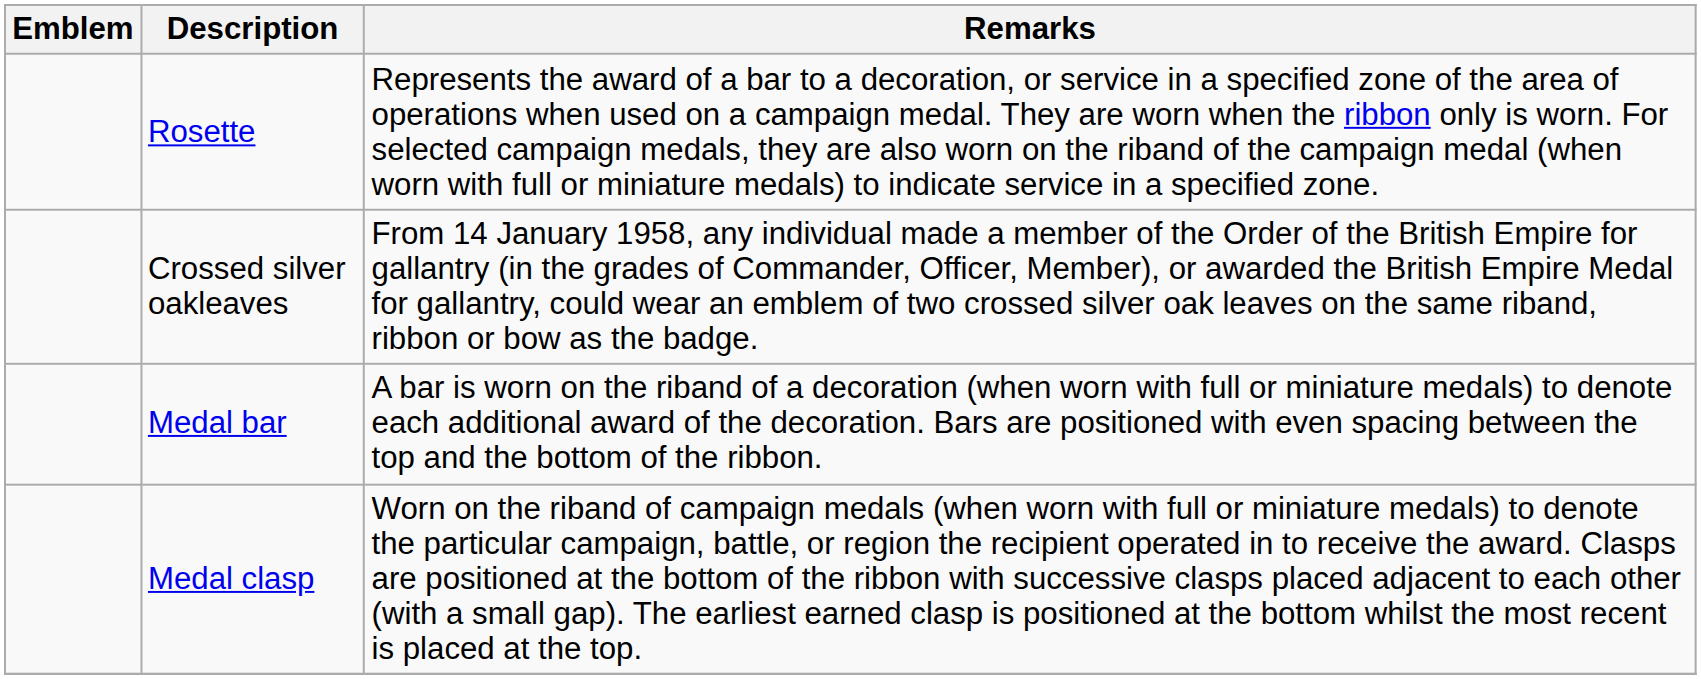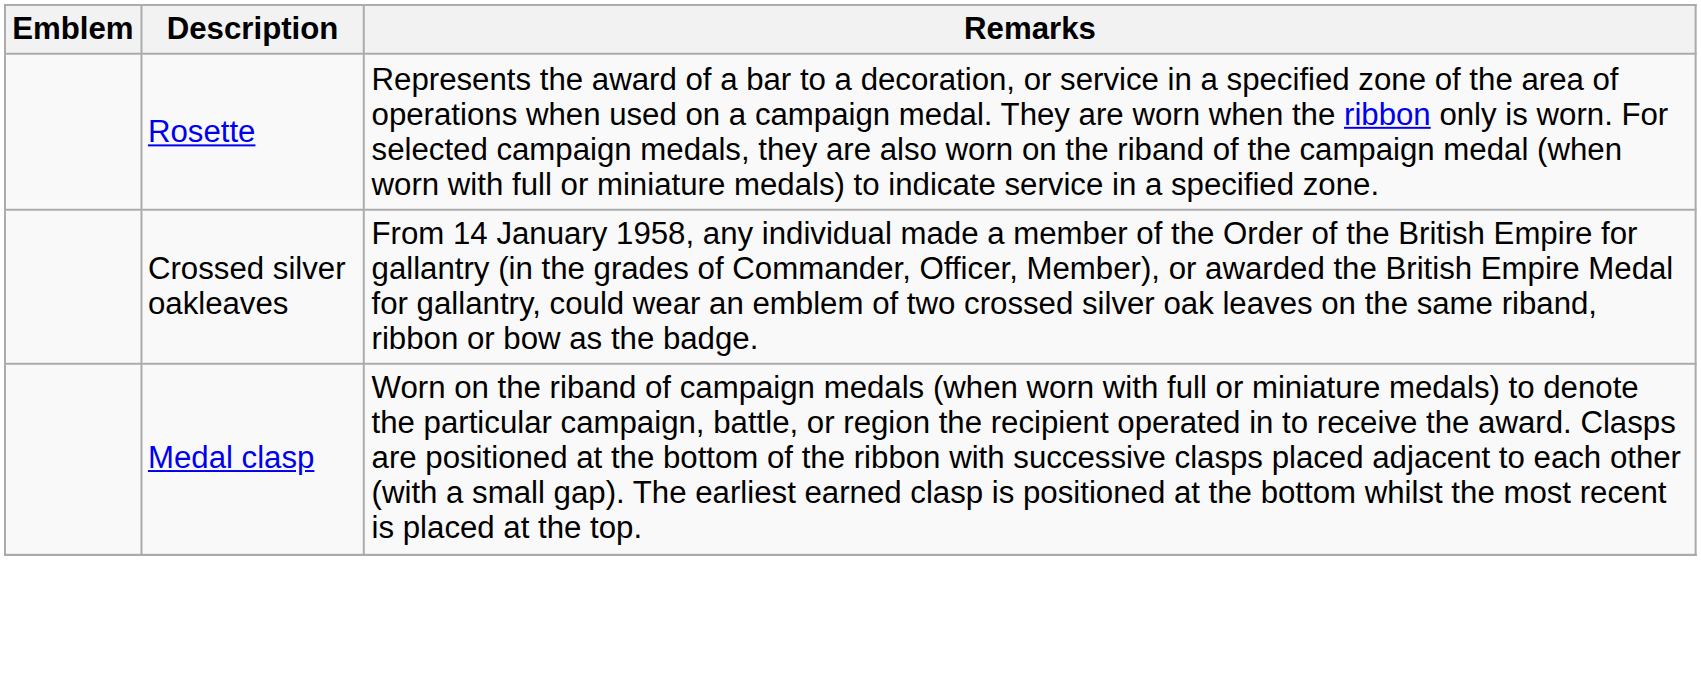 <table class="wikitable">
 <tr>
 <th>Emblem</th>
 <th>Description</th>
 <th>Remarks</th>
 </tr>
 <tr>
 <td></td>
 <td><a href='#'>Rosette</a></td>
 <td>Represents the award of a bar to a decoration, or service in a specified zone of the area of operations when used on a campaign medal. They are worn when the <a href='#'>ribbon</a> only is worn. For selected campaign medals, they are also worn on the riband of the campaign medal (when worn with full or miniature medals) to indicate service in a specified zone.</td>
 </tr>
 <tr>
 <td></td>
 <td>Crossed silver oakleaves</td>
 <td>From 14 January 1958, any individual made a member of the Order of the British Empire for gallantry (in the grades of Commander, Officer, Member), or awarded the British Empire Medal for gallantry, could wear an emblem of two crossed silver oak leaves on the same riband, ribbon or bow as the badge.</td>
 </tr>
 <tr>
 <td></td>
-<td><a href='#'>Medal bar</a></td>
-<td>A bar is worn on the riband of a decoration (when worn with full or miniature medals) to denote each additional award of the decoration. Bars are positioned with even spacing between the top and the bottom of the ribbon.</td>
-</tr>
-<tr>
-<td></td>
 <td><a href='#'>Medal clasp</a></td>
 <td>Worn on the riband of campaign medals (when worn with full or miniature medals) to denote the particular campaign, battle, or region the recipient operated in to receive the award. Clasps are positioned at the bottom of the ribbon with successive clasps placed adjacent to each other (with a small gap). The earliest earned clasp is positioned at the bottom whilst the most recent is placed at the top.</td>
 </tr>
 <tr>
 </tr>
 </table>
